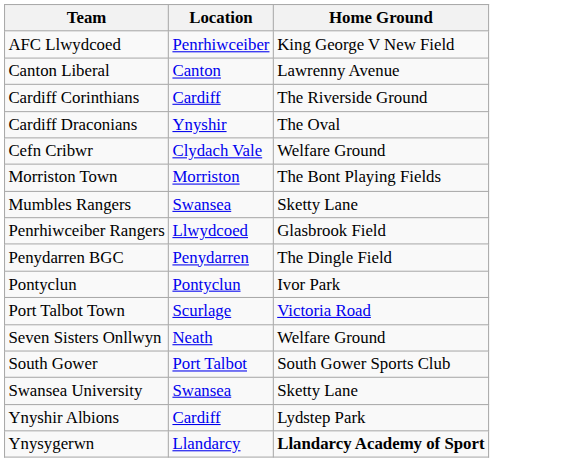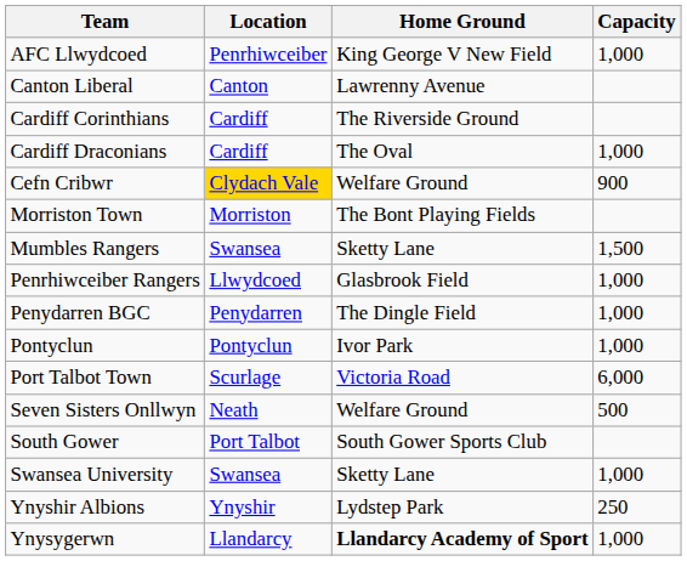 <table class="wikitable sortable">
 <tr>
 <th>Team</th>
 <th>Location</th>
 <th>Home Ground</th>
+<th>Capacity</th>
 </tr>
 <tr>
 <td>AFC Llwydcoed</td>
 <td><a href='#'>Penrhiwceiber</a></td>
 <td>King George V New Field</td>
+<td>1,000</td>
 </tr>
 <tr>
 <td>Canton Liberal</td>
 <td><a href='#'>Canton</a></td>
 <td>Lawrenny Avenue</td>
+<td></td>
 </tr>
 <tr>
 <td>Cardiff Corinthians</td>
 <td><a href='#'>Cardiff</a></td>
 <td>The Riverside Ground</td>
+<td></td>
 </tr>
 <tr>
 <td>Cardiff Draconians</td>
-<td><a href='#'>Ynyshir</a></td>
+<td><a href='#'>Cardiff</a></td>
 <td>The Oval</td>
+<td>1,000</td>
 </tr>
 <tr>
 <td>Cefn Cribwr</td>
-<td><a href='#'>Clydach Vale</a></td>
+<td style="background: gold;"><a href='#'>Clydach Vale</a></td>
 <td>Welfare Ground</td>
+<td>900</td>
 </tr>
 <tr>
 <td>Morriston Town</td>
 <td><a href='#'>Morriston</a></td>
 <td>The Bont Playing Fields</td>
+<td></td>
 </tr>
 <tr>
 <td>Mumbles Rangers</td>
 <td><a href='#'>Swansea</a></td>
 <td>Sketty Lane</td>
+<td>1,500</td>
 </tr>
 <tr>
 <td>Penrhiwceiber Rangers</td>
 <td><a href='#'>Llwydcoed</a></td>
 <td>Glasbrook Field</td>
+<td>1,000</td>
 </tr>
 <tr>
 <td>Penydarren BGC</td>
 <td><a href='#'>Penydarren</a></td>
 <td>The Dingle Field</td>
+<td>1,000</td>
 </tr>
 <tr>
 <td>Pontyclun</td>
 <td><a href='#'>Pontyclun</a></td>
 <td>Ivor Park</td>
+<td>1,000</td>
 </tr>
 <tr>
 <td>Port Talbot Town</td>
 <td><a href='#'>Scurlage</a></td>
 <td><a href='#'>Victoria Road</a></td>
+<td>6,000</td>
 </tr>
 <tr>
 <td>Seven Sisters Onllwyn</td>
 <td><a href='#'>Neath</a></td>
 <td>Welfare Ground</td>
+<td>500</td>
 </tr>
 <tr>
 <td>South Gower</td>
 <td><a href='#'>Port Talbot</a></td>
 <td>South Gower Sports Club</td>
+<td></td>
 </tr>
 <tr>
 <td>Swansea University</td>
 <td><a href='#'>Swansea</a></td>
 <td>Sketty Lane</td>
+<td>1,000</td>
 </tr>
 <tr>
 <td>Ynyshir Albions</td>
-<td><a href='#'>Cardiff</a></td>
+<td><a href='#'>Ynyshir</a></td>
 <td>Lydstep Park</td>
+<td>250</td>
 </tr>
 <tr>
 <td>Ynysygerwn</td>
 <td><a href='#'>Llandarcy</a></td>
 <td><strong>Llandarcy Academy of Sport</strong></td>
+<td>1,000</td>
 </tr>
 </table>
